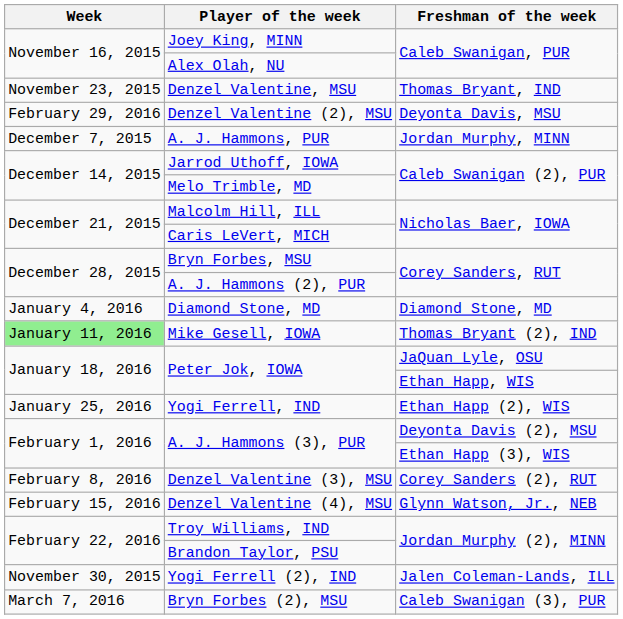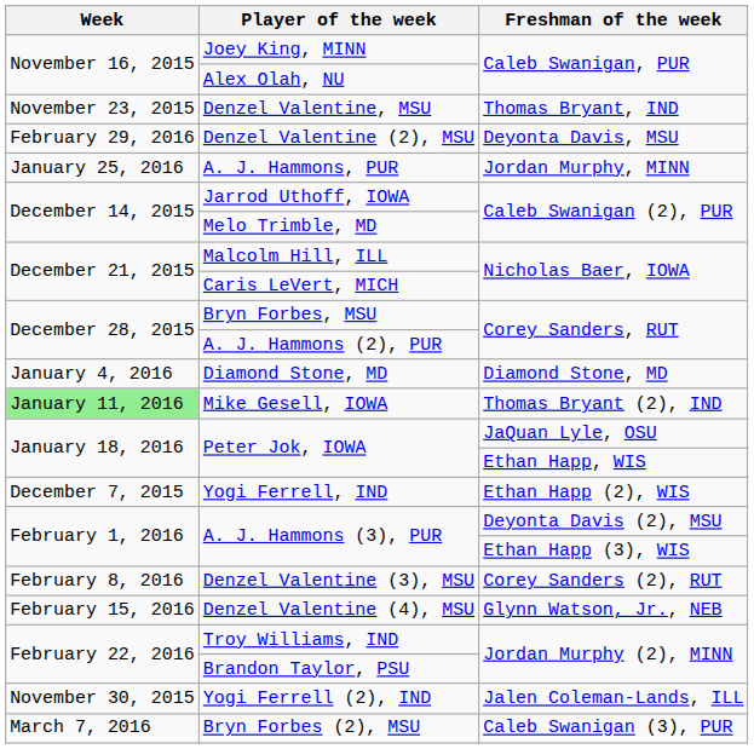 <table class="wikitable" border="1">
 <tr>
 <th>Week</th>
 <th>Player of the week</th>
 <th>Freshman of the week</th>
 </tr>
 <tr>
 <td rowspan="2" valign="middle">November 16, 2015</td>
 <td><a href='#'>Joey King</a>, <a href='#'>MINN</a></td>
 <td rowspan="2" valign="middle"><a href='#'>Caleb Swanigan</a>, <a href='#'>PUR</a></td>
 </tr>
 <tr>
 <td><a href='#'>Alex Olah</a>, <a href='#'>NU</a></td>
 </tr>
 <tr>
 <td valign="middle">November 23, 2015</td>
 <td><a href='#'>Denzel Valentine</a>, <a href='#'>MSU</a></td>
 <td><a href='#'>Thomas Bryant</a>, <a href='#'>IND</a></td>
 </tr>
 <tr>
 <td>February 29, 2016</td>
 <td><a href='#'>Denzel Valentine</a> (2), <a href='#'>MSU</a></td>
 <td><a href='#'>Deyonta Davis</a>, <a href='#'>MSU</a></td>
 </tr>
 <tr>
-<td valign="middle">December 7, 2015</td>
+<td valign="middle">January 25, 2016</td>
 <td><a href='#'>A. J. Hammons</a>, <a href='#'>PUR</a></td>
 <td><a href='#'>Jordan Murphy</a>, <a href='#'>MINN</a></td>
 </tr>
 <tr>
 <td rowspan="2" valign="middle">December 14, 2015</td>
 <td><a href='#'>Jarrod Uthoff</a>, <a href='#'>IOWA</a></td>
 <td rowspan="2" valign="middle"><a href='#'>Caleb Swanigan</a> (2), <a href='#'>PUR</a></td>
 </tr>
 <tr>
 <td><a href='#'>Melo Trimble</a>, <a href='#'>MD</a></td>
 </tr>
 <tr>
 <td rowspan="2" valign="middle">December 21, 2015</td>
 <td><a href='#'>Malcolm Hill</a>, <a href='#'>ILL</a></td>
 <td rowspan="2" valign="middle"><a href='#'>Nicholas Baer</a>, <a href='#'>IOWA</a></td>
 </tr>
 <tr>
 <td><a href='#'>Caris LeVert</a>, <a href='#'>MICH</a></td>
 </tr>
 <tr>
 <td rowspan="2" valign="middle">December 28, 2015</td>
 <td><a href='#'>Bryn Forbes</a>, <a href='#'>MSU</a></td>
 <td rowspan="2" valign="middle"><a href='#'>Corey Sanders</a>, <a href='#'>RUT</a></td>
 </tr>
 <tr>
 <td><a href='#'>A. J. Hammons</a> (2), <a href='#'>PUR</a></td>
 </tr>
 <tr>
 <td valign="middle">January 4, 2016</td>
 <td><a href='#'>Diamond Stone</a>, <a href='#'>MD</a></td>
 <td><a href='#'>Diamond Stone</a>, <a href='#'>MD</a></td>
 </tr>
 <tr>
 <td valign="middle" style="background: lightgreen;">January 11, 2016</td>
 <td><a href='#'>Mike Gesell</a>, <a href='#'>IOWA</a></td>
 <td><a href='#'>Thomas Bryant</a> (2), <a href='#'>IND</a></td>
 </tr>
 <tr>
 <td rowspan="2" valign="middle">January 18, 2016</td>
 <td rowspan="2" valign="middle"><a href='#'>Peter Jok</a>, <a href='#'>IOWA</a></td>
 <td><a href='#'>JaQuan Lyle</a>, <a href='#'>OSU</a></td>
 </tr>
 <tr>
 <td><a href='#'>Ethan Happ</a>, <a href='#'>WIS</a></td>
 </tr>
 <tr>
-<td valign="middle">January 25, 2016</td>
+<td valign="middle">December 7, 2015</td>
 <td><a href='#'>Yogi Ferrell</a>, <a href='#'>IND</a></td>
 <td><a href='#'>Ethan Happ</a> (2), <a href='#'>WIS</a></td>
 </tr>
 <tr>
 <td rowspan="2" valign="middle">February 1, 2016</td>
 <td rowspan="2" valign="middle"><a href='#'>A. J. Hammons</a> (3), <a href='#'>PUR</a></td>
 <td><a href='#'>Deyonta Davis</a> (2), <a href='#'>MSU</a></td>
 </tr>
 <tr>
 <td><a href='#'>Ethan Happ</a> (3), <a href='#'>WIS</a></td>
 </tr>
 <tr>
 <td valign="middle">February 8, 2016</td>
 <td><a href='#'>Denzel Valentine</a> (3), <a href='#'>MSU</a></td>
 <td><a href='#'>Corey Sanders</a> (2), <a href='#'>RUT</a></td>
 </tr>
 <tr>
 <td valign="middle">February 15, 2016</td>
 <td><a href='#'>Denzel Valentine</a> (4), <a href='#'>MSU</a></td>
 <td><a href='#'>Glynn Watson, Jr.</a>, <a href='#'>NEB</a></td>
 </tr>
 <tr>
 <td rowspan="2" valign="middle">February 22, 2016</td>
 <td><a href='#'>Troy Williams</a>, <a href='#'>IND</a></td>
 <td rowspan="2" valign="middle"><a href='#'>Jordan Murphy</a> (2), <a href='#'>MINN</a></td>
 </tr>
 <tr>
 <td><a href='#'>Brandon Taylor</a>, <a href='#'>PSU</a></td>
 </tr>
 <tr>
 <td valign="middle">November 30, 2015</td>
 <td><a href='#'>Yogi Ferrell</a> (2), <a href='#'>IND</a></td>
 <td><a href='#'>Jalen Coleman-Lands</a>, <a href='#'>ILL</a></td>
 </tr>
 <tr>
 <td>March 7, 2016</td>
 <td><a href='#'>Bryn Forbes</a> (2), <a href='#'>MSU</a></td>
 <td><a href='#'>Caleb Swanigan</a> (3), <a href='#'>PUR</a></td>
 </tr>
 </table>
